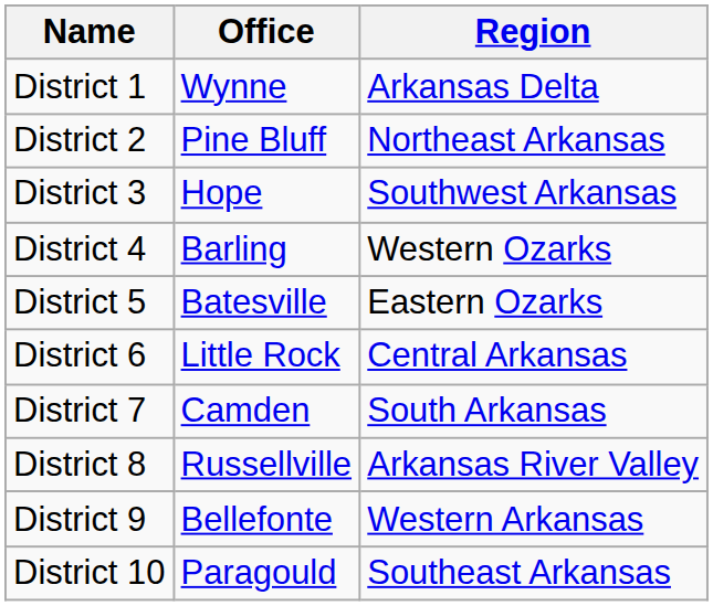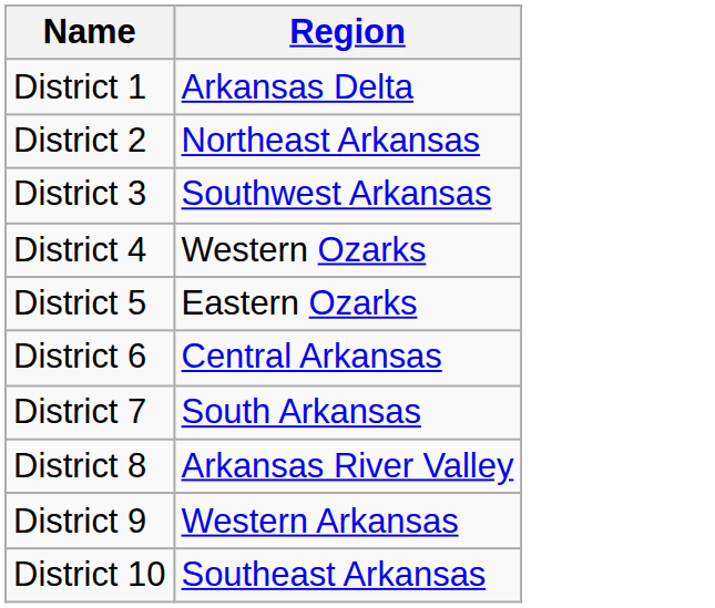 <table class="wikitable">
 <tr>
 <th>Name</th>
-<th>Office</th>
 <th><a href='#'>Region</a></th>
 </tr>
 <tr>
 <td>District 1</td>
-<td><a href='#'>Wynne</a></td>
 <td><a href='#'>Arkansas Delta</a></td>
 </tr>
 <tr>
 <td>District 2</td>
-<td><a href='#'>Pine Bluff</a></td>
 <td><a href='#'>Northeast Arkansas</a></td>
 </tr>
 <tr>
 <td>District 3</td>
-<td><a href='#'>Hope</a></td>
 <td><a href='#'>Southwest Arkansas</a></td>
 </tr>
 <tr>
 <td>District 4</td>
-<td><a href='#'>Barling</a></td>
 <td>Western <a href='#'>Ozarks</a></td>
 </tr>
 <tr>
 <td>District 5</td>
-<td><a href='#'>Batesville</a></td>
 <td>Eastern <a href='#'>Ozarks</a></td>
 </tr>
 <tr>
 <td>District 6</td>
-<td><a href='#'>Little Rock</a></td>
 <td><a href='#'>Central Arkansas</a></td>
 </tr>
 <tr>
 <td>District 7</td>
-<td><a href='#'>Camden</a></td>
 <td><a href='#'>South Arkansas</a></td>
 </tr>
 <tr>
 <td>District 8</td>
-<td><a href='#'>Russellville</a></td>
 <td><a href='#'>Arkansas River Valley</a></td>
 </tr>
 <tr>
 <td>District 9</td>
-<td><a href='#'>Bellefonte</a></td>
 <td><a href='#'>Western Arkansas</a></td>
 </tr>
 <tr>
 <td>District 10</td>
-<td><a href='#'>Paragould</a></td>
 <td><a href='#'>Southeast Arkansas</a></td>
 </tr>
 </table>
